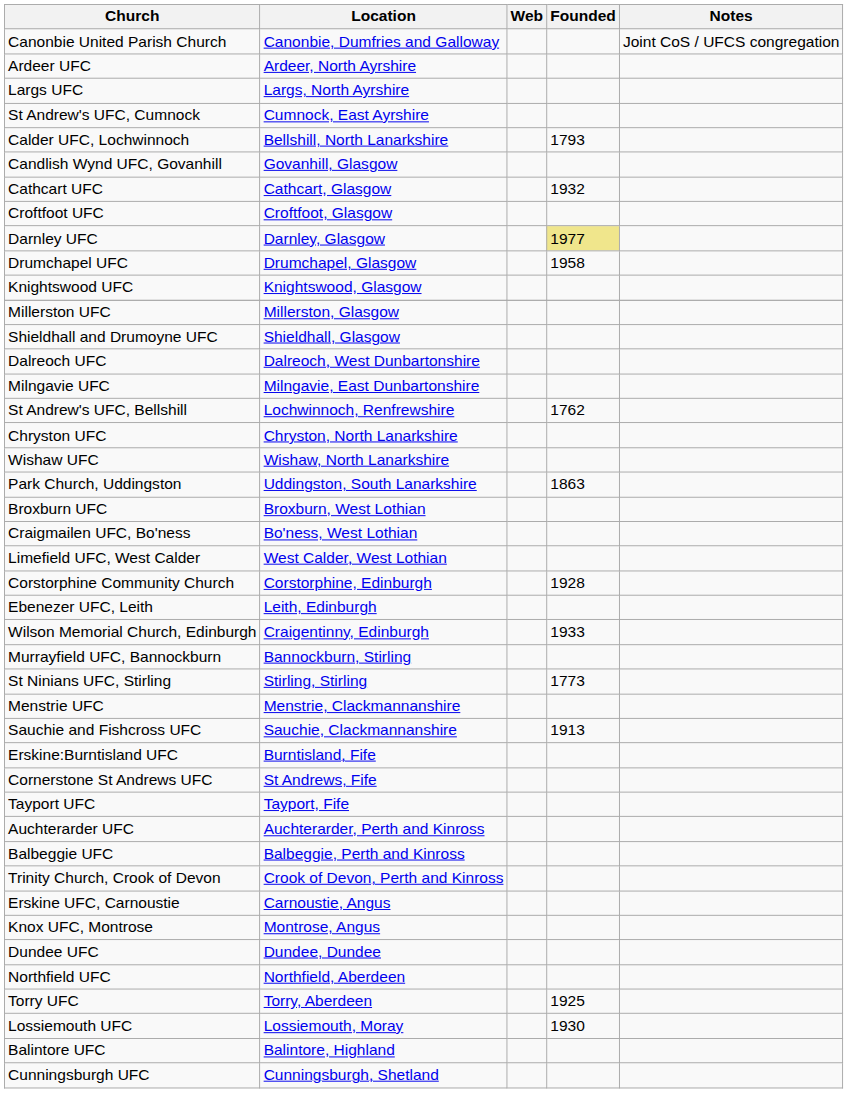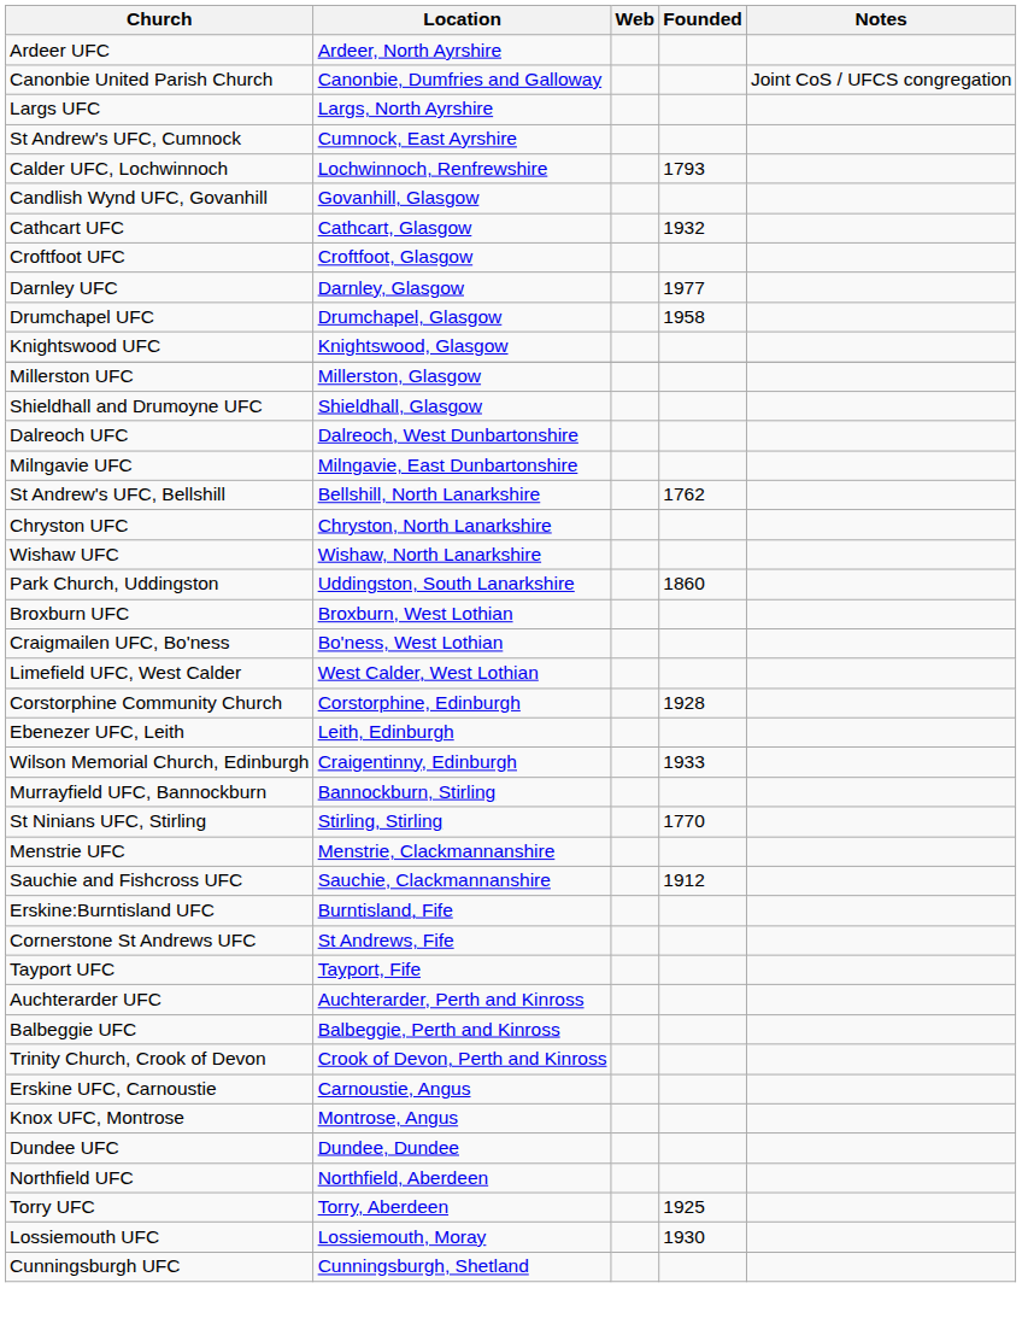 <table class="wikitable">
 <tr>
 <th>Church</th>
 <th>Location</th>
 <th>Web</th>
 <th>Founded</th>
 <th>Notes</th>
 </tr>
 <tr>
+<td>Ardeer UFC</td>
+<td><a href='#'>Ardeer, North Ayrshire</a></td>
+<td></td>
+<td></td>
+<td></td>
+</tr>
+<tr>
 <td>Canonbie United Parish Church</td>
 <td><a href='#'>Canonbie, Dumfries and Galloway</a></td>
 <td></td>
 <td></td>
 <td>Joint CoS / UFCS congregation</td>
-</tr>
-<tr>
-<td>Ardeer UFC</td>
-<td><a href='#'>Ardeer, North Ayrshire</a></td>
-<td></td>
-<td></td>
-<td></td>
 </tr>
 <tr>
 <td>Largs UFC</td>
 <td><a href='#'>Largs, North Ayrshire</a></td>
 <td></td>
 <td></td>
 </tr>
 <tr>
 <td>St Andrew's UFC, Cumnock</td>
 <td><a href='#'>Cumnock, East Ayrshire</a></td>
 <td> </td>
 <td></td>
 <td></td>
 </tr>
 <tr>
 <td>Calder UFC, Lochwinnoch</td>
-<td><a href='#'>Bellshill, North Lanarkshire</a></td>
+<td><a href='#'>Lochwinnoch, Renfrewshire</a></td>
 <td></td>
 <td>1793</td>
 <td></td>
 </tr>
 <tr>
 <td>Candlish Wynd UFC, Govanhill</td>
 <td><a href='#'>Govanhill, Glasgow</a></td>
 <td></td>
 <td></td>
 <td></td>
 </tr>
 <tr>
 <td>Cathcart UFC</td>
 <td><a href='#'>Cathcart, Glasgow</a></td>
 <td></td>
 <td>1932</td>
 <td></td>
 </tr>
 <tr>
 <td>Croftfoot UFC</td>
 <td><a href='#'>Croftfoot, Glasgow</a></td>
 <td></td>
 <td></td>
 <td></td>
 </tr>
 <tr>
 <td>Darnley UFC</td>
 <td><a href='#'>Darnley, Glasgow</a></td>
 <td></td>
-<td style="background: khaki;">1977</td>
+<td>1977</td>
 <td></td>
 </tr>
 <tr>
 <td>Drumchapel UFC</td>
 <td><a href='#'>Drumchapel, Glasgow</a></td>
 <td></td>
 <td>1958</td>
 <td></td>
 </tr>
 <tr>
 <td>Knightswood UFC</td>
 <td><a href='#'>Knightswood, Glasgow</a></td>
 <td></td>
 <td></td>
 <td></td>
 </tr>
 <tr>
 </tr>
 <tr>
 <td>Millerston UFC</td>
 <td><a href='#'>Millerston, Glasgow</a></td>
 <td></td>
 <td></td>
 <td></td>
 </tr>
 <tr>
 <td>Shieldhall and Drumoyne UFC</td>
 <td><a href='#'>Shieldhall, Glasgow</a></td>
 <td></td>
 <td></td>
 <td></td>
 </tr>
 <tr>
 <td>Dalreoch UFC</td>
 <td><a href='#'>Dalreoch, West Dunbartonshire</a></td>
 <td></td>
 <td></td>
 <td></td>
 </tr>
 <tr>
 <td>Milngavie UFC</td>
 <td><a href='#'>Milngavie, East Dunbartonshire</a></td>
 <td></td>
 <td></td>
 <td></td>
 </tr>
 <tr>
 <td>St Andrew's UFC, Bellshill</td>
-<td><a href='#'>Lochwinnoch, Renfrewshire</a></td>
+<td><a href='#'>Bellshill, North Lanarkshire</a></td>
 <td></td>
 <td>1762</td>
 <td></td>
 </tr>
 <tr>
 <td>Chryston UFC</td>
 <td><a href='#'>Chryston, North Lanarkshire</a></td>
 <td></td>
 <td></td>
 <td></td>
 </tr>
 <tr>
 <td>Wishaw UFC</td>
 <td><a href='#'>Wishaw, North Lanarkshire</a></td>
 <td></td>
 <td></td>
 <td></td>
 </tr>
 <tr>
 <td>Park Church, Uddingston</td>
 <td><a href='#'>Uddingston, South Lanarkshire</a></td>
 <td></td>
-<td>1863</td>
+<td>1860</td>
 <td></td>
 </tr>
 <tr>
 <td>Broxburn UFC</td>
 <td><a href='#'>Broxburn, West Lothian</a></td>
 <td></td>
 <td></td>
 <td></td>
 </tr>
 <tr>
 <td>Craigmailen UFC, Bo'ness</td>
 <td><a href='#'>Bo'ness, West Lothian</a></td>
 <td></td>
 <td></td>
 <td></td>
 </tr>
 <tr>
 <td>Limefield UFC, West Calder</td>
 <td><a href='#'>West Calder, West Lothian</a></td>
 <td></td>
 <td></td>
 <td></td>
 </tr>
 <tr>
 <td>Corstorphine Community Church</td>
 <td><a href='#'>Corstorphine, Edinburgh</a></td>
 <td></td>
 <td>1928</td>
 <td></td>
 </tr>
 <tr>
 <td>Ebenezer UFC, Leith</td>
 <td><a href='#'>Leith, Edinburgh</a></td>
 <td></td>
 <td></td>
 <td></td>
 </tr>
 <tr>
 <td>Wilson Memorial Church, Edinburgh</td>
 <td><a href='#'>Craigentinny, Edinburgh</a></td>
 <td></td>
 <td>1933</td>
 <td></td>
 </tr>
 <tr>
 <td>Murrayfield UFC, Bannockburn</td>
 <td><a href='#'>Bannockburn, Stirling</a></td>
 <td></td>
 <td></td>
 </tr>
 <tr>
 <td>St Ninians UFC, Stirling</td>
 <td><a href='#'>Stirling, Stirling</a></td>
 <td></td>
-<td>1773</td>
+<td>1770</td>
 <td></td>
 </tr>
 <tr>
 <td>Menstrie UFC</td>
 <td><a href='#'>Menstrie, Clackmannanshire</a></td>
 <td></td>
 <td></td>
 <td></td>
 </tr>
 <tr>
 <td>Sauchie and Fishcross UFC</td>
 <td><a href='#'>Sauchie, Clackmannanshire</a></td>
 <td> </td>
-<td>1913</td>
+<td>1912</td>
 <td></td>
 </tr>
 <tr>
 <td>Erskine:Burntisland UFC</td>
 <td><a href='#'>Burntisland, Fife</a></td>
 <td></td>
 <td></td>
 </tr>
 <tr>
 <td>Cornerstone St Andrews UFC</td>
 <td><a href='#'>St Andrews, Fife</a></td>
 <td></td>
 <td></td>
 <td></td>
 </tr>
 <tr>
 <td>Tayport UFC</td>
 <td><a href='#'>Tayport, Fife</a></td>
 <td></td>
 <td></td>
 <td></td>
 </tr>
 <tr>
 <td>Auchterarder UFC</td>
 <td><a href='#'>Auchterarder, Perth and Kinross</a></td>
 <td></td>
 <td></td>
 <td></td>
 </tr>
 <tr>
 <td>Balbeggie UFC</td>
 <td><a href='#'>Balbeggie, Perth and Kinross</a></td>
 <td></td>
 <td></td>
 <td></td>
 </tr>
 <tr>
 <td>Trinity Church, Crook of Devon</td>
 <td><a href='#'>Crook of Devon, Perth and Kinross</a></td>
 <td></td>
 <td></td>
 </tr>
 <tr>
 <td>Erskine UFC, Carnoustie</td>
 <td><a href='#'>Carnoustie, Angus</a></td>
 <td></td>
 <td></td>
 <td></td>
 </tr>
 <tr>
 <td>Knox UFC, Montrose</td>
 <td><a href='#'>Montrose, Angus</a></td>
 <td></td>
 <td></td>
 <td></td>
 </tr>
 <tr>
 <td>Dundee UFC</td>
 <td><a href='#'>Dundee, Dundee</a></td>
 <td></td>
 <td></td>
 <td></td>
 </tr>
 <tr>
 <td>Northfield UFC</td>
 <td><a href='#'>Northfield, Aberdeen</a></td>
 <td></td>
 <td></td>
 <td></td>
 </tr>
 <tr>
 <td>Torry UFC</td>
 <td><a href='#'>Torry, Aberdeen</a></td>
 <td></td>
 <td>1925</td>
 <td></td>
 </tr>
 <tr>
 <td>Lossiemouth UFC</td>
 <td><a href='#'>Lossiemouth, Moray</a></td>
 <td></td>
 <td>1930</td>
 <td></td>
 </tr>
 <tr>
-<td>Balintore UFC</td>
-<td><a href='#'>Balintore, Highland</a></td>
-<td></td>
-<td></td>
-<td></td>
-</tr>
-<tr>
 <td>Cunningsburgh UFC</td>
 <td><a href='#'>Cunningsburgh, Shetland</a></td>
 <td></td>
 <td></td>
 <td></td>
 </tr>
 </table>
